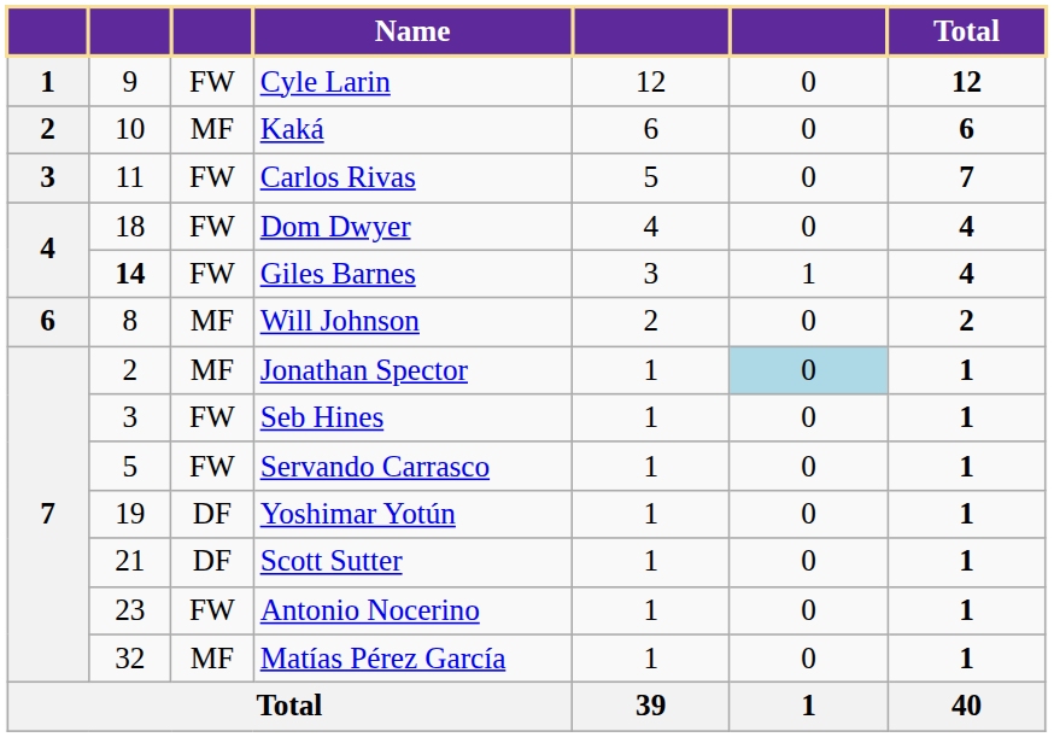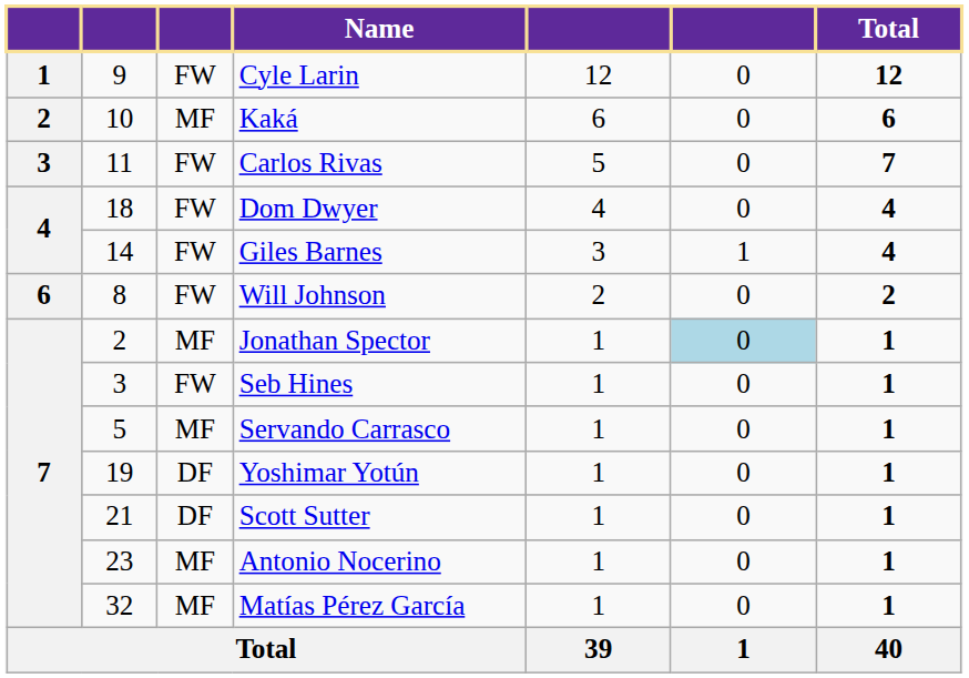 <table class="wikitable" style="text-align:center;">
 <tr>
 <th style="background:#5E299A; color:white; border:2px solid #F8E196; width:35px;"></th>
 <th style="background:#5E299A; color:white; border:2px solid #F8E196; width:35px;"></th>
 <th style="background:#5E299A; color:white; border:2px solid #F8E196; width:35px;"></th>
 <th style="background:#5E299A; color:white; border:2px solid #F8E196; width:160px;">Name</th>
 <th style="background:#5E299A; color:white; border:2px solid #F8E196; width:75px;"></th>
 <th style="background:#5E299A; color:white; border:2px solid #F8E196; width:75px;"></th>
 <th style="background:#5E299A; color:white; border:2px solid #F8E196; width:75px;">Total</th>
 </tr>
 <tr>
 <th>1</th>
 <td>9</td>
 <td>FW</td>
 <td align=left> <a href='#'>Cyle Larin</a></td>
 <td>12</td>
 <td>0</td>
 <td><strong>12</strong></td>
 </tr>
 <tr>
 <th>2</th>
 <td>10</td>
 <td>MF</td>
 <td align=left> <a href='#'>Kaká</a></td>
 <td>6</td>
 <td>0</td>
 <td><strong>6</strong></td>
 </tr>
 <tr>
 <th>3</th>
 <td>11</td>
 <td>FW</td>
 <td align=left> <a href='#'>Carlos Rivas</a></td>
 <td>5</td>
 <td>0</td>
 <td><strong>7</strong></td>
 </tr>
 <tr>
 <th rowspan="2">4</th>
 <td>18</td>
 <td>FW</td>
 <td align=left> <a href='#'>Dom Dwyer</a></td>
 <td>4</td>
 <td>0</td>
 <td><strong>4</strong></td>
 </tr>
 <tr>
-<td><strong>14</strong></td>
+<td>14</td>
 <td>FW</td>
 <td align=left> <a href='#'>Giles Barnes</a></td>
 <td>3</td>
 <td>1</td>
 <td><strong>4</strong></td>
 </tr>
 <tr>
 <th>6</th>
 <td>8</td>
-<td>MF</td>
+<td>FW</td>
 <td align=left> <a href='#'>Will Johnson</a></td>
 <td>2</td>
 <td>0</td>
 <td><strong>2</strong></td>
 </tr>
 <tr>
 <th rowspan="7">7</th>
 <td>2</td>
 <td>MF</td>
 <td align=left> <a href='#'>Jonathan Spector</a></td>
 <td>1</td>
 <td style="background: lightblue;">0</td>
 <td><strong>1</strong></td>
 </tr>
 <tr>
 <td>3</td>
 <td>FW</td>
 <td align=left> <a href='#'>Seb Hines</a></td>
 <td>1</td>
 <td>0</td>
 <td><strong>1</strong></td>
 </tr>
 <tr>
 <td>5</td>
-<td>FW</td>
+<td>MF</td>
 <td align=left> <a href='#'>Servando Carrasco</a></td>
 <td>1</td>
 <td>0</td>
 <td><strong>1</strong></td>
 </tr>
 <tr>
 <td>19</td>
 <td>DF</td>
 <td align=left> <a href='#'>Yoshimar Yotún</a></td>
 <td>1</td>
 <td>0</td>
 <td><strong>1</strong></td>
 </tr>
 <tr>
 <td>21</td>
 <td>DF</td>
 <td align=left> <a href='#'>Scott Sutter</a></td>
 <td>1</td>
 <td>0</td>
 <td><strong>1</strong></td>
 </tr>
 <tr>
 <td>23</td>
-<td>FW</td>
+<td>MF</td>
 <td align=left> <a href='#'>Antonio Nocerino</a></td>
 <td>1</td>
 <td>0</td>
 <td><strong>1</strong></td>
 </tr>
 <tr>
 <td>32</td>
 <td>MF</td>
 <td align=left> <a href='#'>Matías Pérez García</a></td>
 <td>1</td>
 <td>0</td>
 <td><strong>1</strong></td>
 </tr>
 <tr>
 <th colspan="4">Total</th>
 <th>39</th>
 <th>1</th>
 <th>40</th>
 </tr>
 </table>
